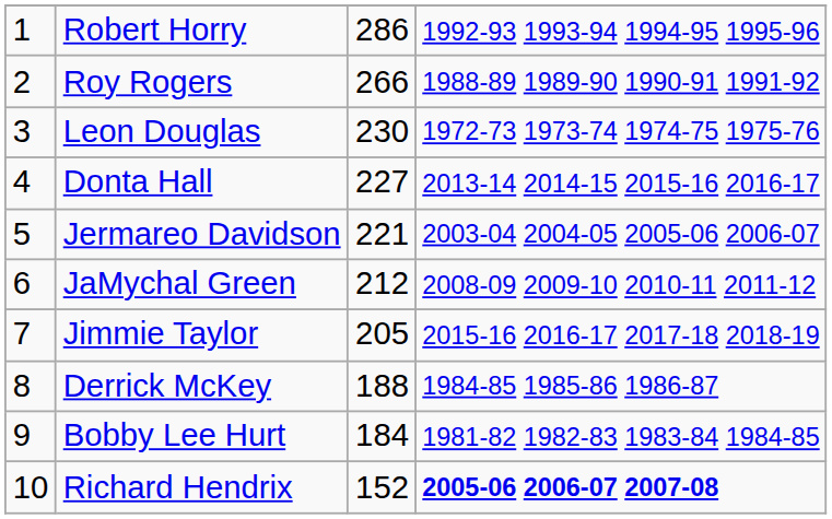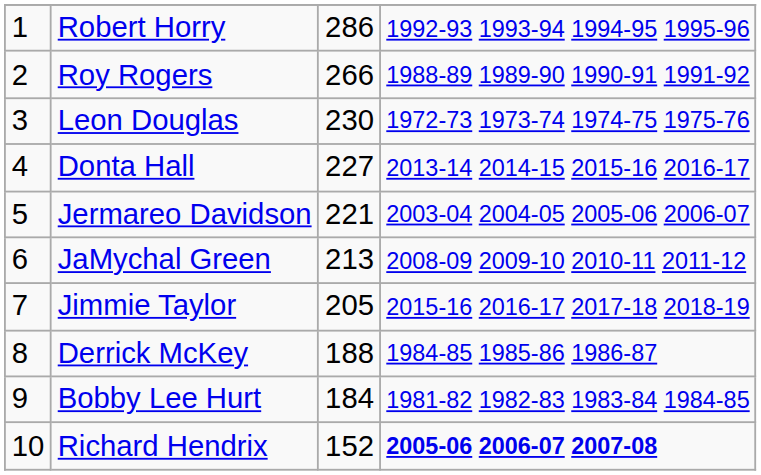 <table class="wikitable">
 <tr>
 </tr>
 <tr>
 <td>1</td>
 <td><a href='#'>Robert Horry</a></td>
 <td>286</td>
 <td style="font-size:80%;"><a href='#'>1992-93</a> <a href='#'>1993-94</a> <a href='#'>1994-95</a> <a href='#'>1995-96</a></td>
 </tr>
 <tr>
 <td>2</td>
 <td><a href='#'>Roy Rogers</a></td>
 <td>266</td>
 <td style="font-size:80%;"><a href='#'>1988-89</a> <a href='#'>1989-90</a> <a href='#'>1990-91</a> <a href='#'>1991-92</a></td>
 </tr>
 <tr>
 <td>3</td>
 <td><a href='#'>Leon Douglas</a></td>
 <td>230</td>
 <td style="font-size:80%;"><a href='#'>1972-73</a> <a href='#'>1973-74</a> <a href='#'>1974-75</a> <a href='#'>1975-76</a></td>
 </tr>
 <tr>
 <td>4</td>
 <td><a href='#'>Donta Hall</a></td>
 <td>227</td>
 <td style="font-size:80%;"><a href='#'>2013-14</a> <a href='#'>2014-15</a> <a href='#'>2015-16</a> <a href='#'>2016-17</a></td>
 </tr>
 <tr>
 <td>5</td>
 <td><a href='#'>Jermareo Davidson</a></td>
 <td>221</td>
 <td style="font-size:80%;"><a href='#'>2003-04</a> <a href='#'>2004-05</a> <a href='#'>2005-06</a> <a href='#'>2006-07</a></td>
 </tr>
 <tr>
 <td>6</td>
 <td><a href='#'>JaMychal Green</a></td>
-<td>212</td>
+<td>213</td>
 <td style="font-size:80%;"><a href='#'>2008-09</a> <a href='#'>2009-10</a> <a href='#'>2010-11</a> <a href='#'>2011-12</a></td>
 </tr>
 <tr>
 <td>7</td>
 <td><a href='#'>Jimmie Taylor</a></td>
 <td>205</td>
 <td style="font-size:80%;"><a href='#'>2015-16</a> <a href='#'>2016-17</a> <a href='#'>2017-18</a> <a href='#'>2018-19</a></td>
 </tr>
 <tr>
 <td>8</td>
 <td><a href='#'>Derrick McKey</a></td>
 <td>188</td>
 <td style="font-size:80%;"><a href='#'>1984-85</a> <a href='#'>1985-86</a> <a href='#'>1986-87</a></td>
 </tr>
 <tr>
 <td>9</td>
 <td><a href='#'>Bobby Lee Hurt</a></td>
 <td>184</td>
 <td style="font-size:80%;"><a href='#'>1981-82</a> <a href='#'>1982-83</a> <a href='#'>1983-84</a> <a href='#'>1984-85</a></td>
 </tr>
 <tr>
 <td>10</td>
 <td><a href='#'>Richard Hendrix</a></td>
 <td>152</td>
 <td style="font-size:80%;"><strong><a href='#'>2005-06</a> <a href='#'>2006-07</a> <a href='#'>2007-08</a></strong></td>
 </tr>
 </table>
